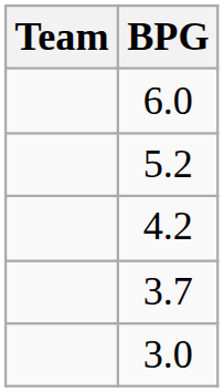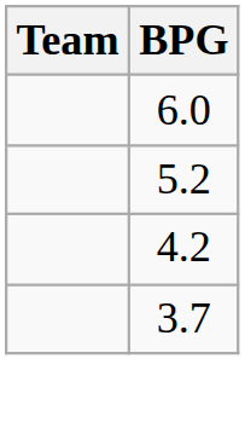 <table class=wikitable>
 <tr>
 <th>Team</th>
 <th>BPG</th>
 </tr>
 <tr>
 <td></td>
 <td align=center>6.0</td>
 </tr>
 <tr>
 <td></td>
 <td align=center>5.2</td>
 </tr>
 <tr>
 <td></td>
 <td align=center>4.2</td>
 </tr>
 <tr>
 <td></td>
 <td align=center>3.7</td>
 </tr>
-<tr>
-<td></td>
-<td align=center>3.0</td>
-</tr>
 </table>
